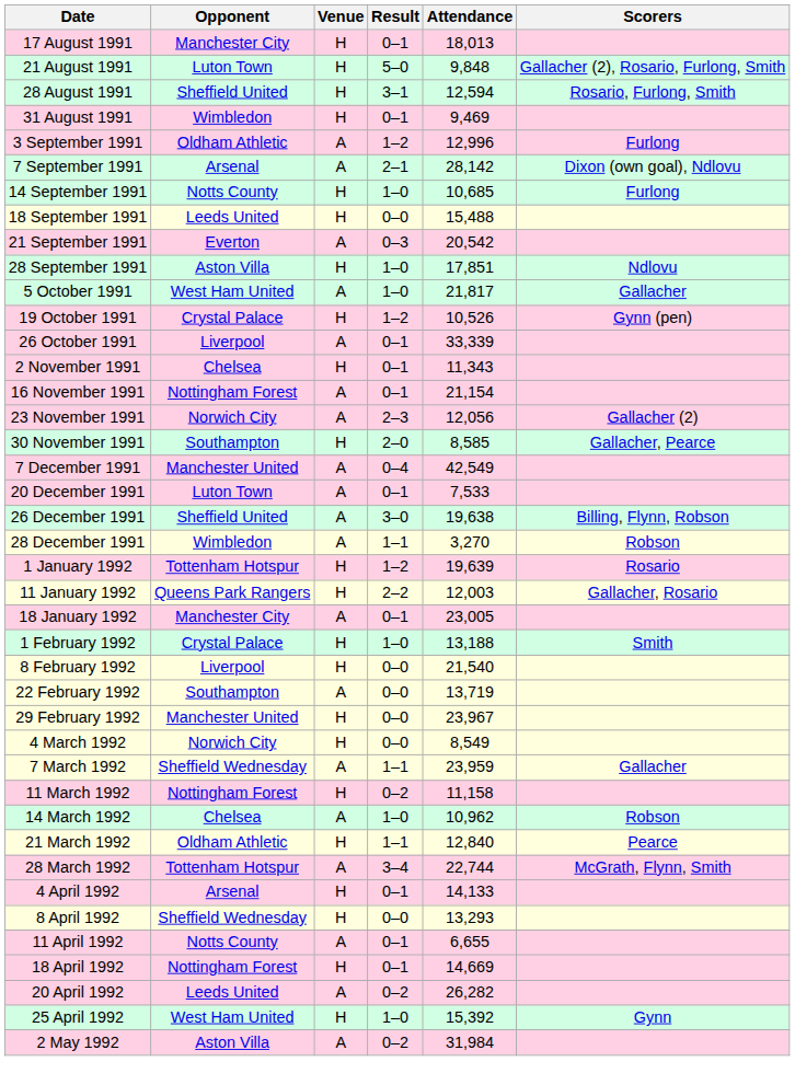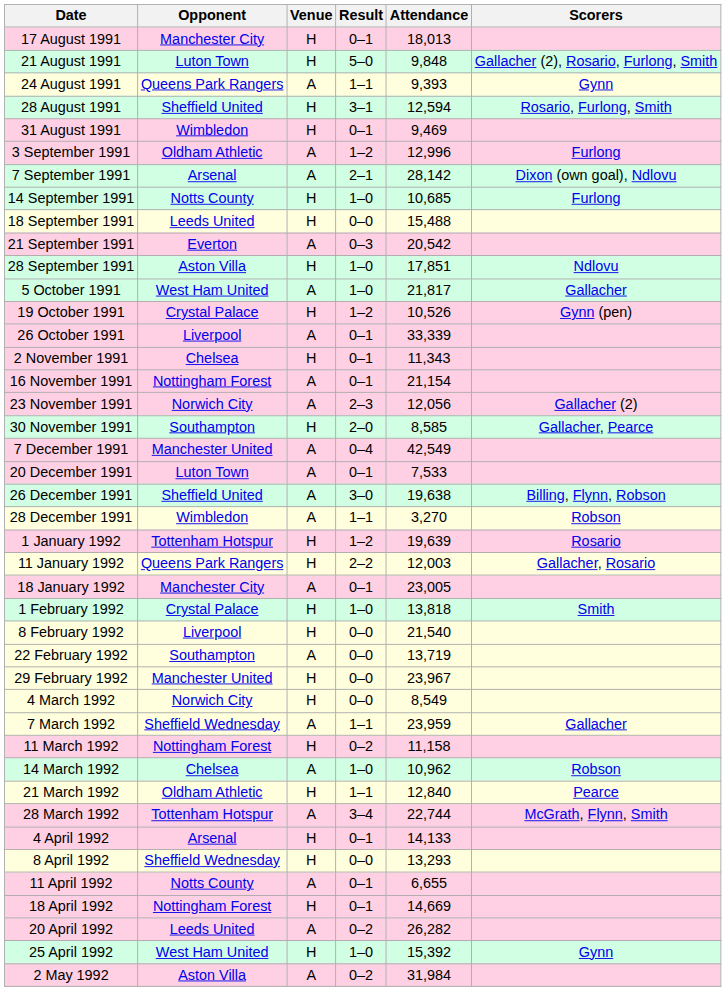 <table class="wikitable sortable" style="font-size:100%; text-align:center">
 <tr>
 <th>Date</th>
 <th>Opponent</th>
 <th>Venue</th>
 <th>Result</th>
 <th>Attendance</th>
 <th>Scorers</th>
 </tr>
 <tr style="background-color: #ffd0e3;">
 <td>17 August 1991</td>
 <td><a href='#'>Manchester City</a></td>
 <td>H</td>
 <td>0–1</td>
 <td>18,013</td>
 <td></td>
 </tr>
 <tr style="background-color: #d0ffe3;">
 <td>21 August 1991</td>
 <td><a href='#'>Luton Town</a></td>
 <td>H</td>
 <td>5–0</td>
 <td>9,848</td>
 <td><a href='#'>Gallacher</a> (2), <a href='#'>Rosario</a>, <a href='#'>Furlong</a>, <a href='#'>Smith</a></td>
+</tr>
+<tr style="background-color: #ffffdd;">
+<td>24 August 1991</td>
+<td><a href='#'>Queens Park Rangers</a></td>
+<td>A</td>
+<td>1–1</td>
+<td>9,393</td>
+<td><a href='#'>Gynn</a></td>
 </tr>
 <tr style="background-color: #d0ffe3;">
 <td>28 August 1991</td>
 <td><a href='#'>Sheffield United</a></td>
 <td>H</td>
 <td>3–1</td>
 <td>12,594</td>
 <td><a href='#'>Rosario</a>, <a href='#'>Furlong</a>, <a href='#'>Smith</a></td>
 </tr>
 <tr style="background-color: #ffd0e3;">
 <td>31 August 1991</td>
 <td><a href='#'>Wimbledon</a></td>
 <td>H</td>
 <td>0–1</td>
 <td>9,469</td>
 <td></td>
 </tr>
 <tr style="background-color: #ffd0e3;">
 <td>3 September 1991</td>
 <td><a href='#'>Oldham Athletic</a></td>
 <td>A</td>
 <td>1–2</td>
 <td>12,996</td>
 <td><a href='#'>Furlong</a></td>
 </tr>
 <tr style="background-color: #d0ffe3;">
 <td>7 September 1991</td>
 <td><a href='#'>Arsenal</a></td>
 <td>A</td>
 <td>2–1</td>
 <td>28,142</td>
 <td><a href='#'>Dixon</a> (own goal), <a href='#'>Ndlovu</a></td>
 </tr>
 <tr style="background-color: #d0ffe3;">
 <td>14 September 1991</td>
 <td><a href='#'>Notts County</a></td>
 <td>H</td>
 <td>1–0</td>
 <td>10,685</td>
 <td><a href='#'>Furlong</a></td>
 </tr>
 <tr style="background-color: #ffffdd;">
 <td>18 September 1991</td>
 <td><a href='#'>Leeds United</a></td>
 <td>H</td>
 <td>0–0</td>
 <td>15,488</td>
 <td></td>
 </tr>
 <tr style="background-color: #ffd0e3;">
 <td>21 September 1991</td>
 <td><a href='#'>Everton</a></td>
 <td>A</td>
 <td>0–3</td>
 <td>20,542</td>
 <td></td>
 </tr>
 <tr style="background-color: #d0ffe3;">
 <td>28 September 1991</td>
 <td><a href='#'>Aston Villa</a></td>
 <td>H</td>
 <td>1–0</td>
 <td>17,851</td>
 <td><a href='#'>Ndlovu</a></td>
 </tr>
 <tr style="background-color: #d0ffe3;">
 <td>5 October 1991</td>
 <td><a href='#'>West Ham United</a></td>
 <td>A</td>
 <td>1–0</td>
 <td>21,817</td>
 <td><a href='#'>Gallacher</a></td>
 </tr>
 <tr style="background-color: #ffd0e3;">
 <td>19 October 1991</td>
 <td><a href='#'>Crystal Palace</a></td>
 <td>H</td>
 <td>1–2</td>
 <td>10,526</td>
 <td><a href='#'>Gynn</a> (pen)</td>
 </tr>
 <tr style="background-color: #ffd0e3;">
 <td>26 October 1991</td>
 <td><a href='#'>Liverpool</a></td>
 <td>A</td>
 <td>0–1</td>
 <td>33,339</td>
 <td></td>
 </tr>
 <tr style="background-color: #ffd0e3;">
 <td>2 November 1991</td>
 <td><a href='#'>Chelsea</a></td>
 <td>H</td>
 <td>0–1</td>
 <td>11,343</td>
 <td></td>
 </tr>
 <tr style="background-color: #ffd0e3;">
 <td>16 November 1991</td>
 <td><a href='#'>Nottingham Forest</a></td>
 <td>A</td>
 <td>0–1</td>
 <td>21,154</td>
 <td></td>
 </tr>
 <tr style="background-color: #ffd0e3;">
 <td>23 November 1991</td>
 <td><a href='#'>Norwich City</a></td>
 <td>A</td>
 <td>2–3</td>
 <td>12,056</td>
 <td><a href='#'>Gallacher</a> (2)</td>
 </tr>
 <tr style="background-color: #d0ffe3;">
 <td>30 November 1991</td>
 <td><a href='#'>Southampton</a></td>
 <td>H</td>
 <td>2–0</td>
 <td>8,585</td>
 <td><a href='#'>Gallacher</a>, <a href='#'>Pearce</a></td>
 </tr>
 <tr style="background-color: #ffd0e3;">
 <td>7 December 1991</td>
 <td><a href='#'>Manchester United</a></td>
 <td>A</td>
 <td>0–4</td>
 <td>42,549</td>
 <td></td>
 </tr>
 <tr style="background-color: #ffd0e3;">
 <td>20 December 1991</td>
 <td><a href='#'>Luton Town</a></td>
 <td>A</td>
 <td>0–1</td>
 <td>7,533</td>
 <td></td>
 </tr>
 <tr style="background-color: #d0ffe3;">
 <td>26 December 1991</td>
 <td><a href='#'>Sheffield United</a></td>
 <td>A</td>
 <td>3–0</td>
 <td>19,638</td>
 <td><a href='#'>Billing</a>, <a href='#'>Flynn</a>, <a href='#'>Robson</a></td>
 </tr>
 <tr style="background-color: #ffffdd;">
 <td>28 December 1991</td>
 <td><a href='#'>Wimbledon</a></td>
 <td>A</td>
 <td>1–1</td>
 <td>3,270</td>
 <td><a href='#'>Robson</a></td>
 </tr>
 <tr style="background-color: #ffd0e3;">
 <td>1 January 1992</td>
 <td><a href='#'>Tottenham Hotspur</a></td>
 <td>H</td>
 <td>1–2</td>
 <td>19,639</td>
 <td><a href='#'>Rosario</a></td>
 </tr>
 <tr style="background-color: #ffffdd;">
 <td>11 January 1992</td>
 <td><a href='#'>Queens Park Rangers</a></td>
 <td>H</td>
 <td>2–2</td>
 <td>12,003</td>
 <td><a href='#'>Gallacher</a>, <a href='#'>Rosario</a></td>
 </tr>
 <tr style="background-color: #ffd0e3;">
 <td>18 January 1992</td>
 <td><a href='#'>Manchester City</a></td>
 <td>A</td>
 <td>0–1</td>
 <td>23,005</td>
 <td></td>
 </tr>
 <tr style="background-color: #d0ffe3;">
 <td>1 February 1992</td>
 <td><a href='#'>Crystal Palace</a></td>
 <td>H</td>
 <td>1–0</td>
-<td>13,188</td>
+<td>13,818</td>
 <td><a href='#'>Smith</a></td>
 </tr>
 <tr style="background-color: #ffffdd;">
 <td>8 February 1992</td>
 <td><a href='#'>Liverpool</a></td>
 <td>H</td>
 <td>0–0</td>
 <td>21,540</td>
 <td></td>
 </tr>
 <tr style="background-color: #ffffdd;">
 <td>22 February 1992</td>
 <td><a href='#'>Southampton</a></td>
 <td>A</td>
 <td>0–0</td>
 <td>13,719</td>
 <td></td>
 </tr>
 <tr style="background-color: #ffffdd;">
 <td>29 February 1992</td>
 <td><a href='#'>Manchester United</a></td>
 <td>H</td>
 <td>0–0</td>
 <td>23,967</td>
 <td></td>
 </tr>
 <tr style="background-color: #ffffdd;">
 <td>4 March 1992</td>
 <td><a href='#'>Norwich City</a></td>
 <td>H</td>
 <td>0–0</td>
 <td>8,549</td>
 <td></td>
 </tr>
 <tr style="background-color: #ffffdd;">
 <td>7 March 1992</td>
 <td><a href='#'>Sheffield Wednesday</a></td>
 <td>A</td>
 <td>1–1</td>
 <td>23,959</td>
 <td><a href='#'>Gallacher</a></td>
 </tr>
 <tr style="background-color: #ffd0e3;">
 <td>11 March 1992</td>
 <td><a href='#'>Nottingham Forest</a></td>
 <td>H</td>
 <td>0–2</td>
 <td>11,158</td>
 <td></td>
 </tr>
 <tr style="background-color: #d0ffe3;">
 <td>14 March 1992</td>
 <td><a href='#'>Chelsea</a></td>
 <td>A</td>
 <td>1–0</td>
 <td>10,962</td>
 <td><a href='#'>Robson</a></td>
 </tr>
 <tr style="background-color: #ffffdd;">
 <td>21 March 1992</td>
 <td><a href='#'>Oldham Athletic</a></td>
 <td>H</td>
 <td>1–1</td>
 <td>12,840</td>
 <td><a href='#'>Pearce</a></td>
 </tr>
 <tr style="background-color: #ffd0e3;">
 <td>28 March 1992</td>
 <td><a href='#'>Tottenham Hotspur</a></td>
 <td>A</td>
 <td>3–4</td>
 <td>22,744</td>
 <td><a href='#'>McGrath</a>, <a href='#'>Flynn</a>, <a href='#'>Smith</a></td>
 </tr>
 <tr style="background-color: #ffd0e3;">
 <td>4 April 1992</td>
 <td><a href='#'>Arsenal</a></td>
 <td>H</td>
 <td>0–1</td>
 <td>14,133</td>
 <td></td>
 </tr>
 <tr style="background-color: #ffffdd;">
 <td>8 April 1992</td>
 <td><a href='#'>Sheffield Wednesday</a></td>
 <td>H</td>
 <td>0–0</td>
 <td>13,293</td>
 <td></td>
 </tr>
 <tr style="background-color: #ffd0e3;">
 <td>11 April 1992</td>
 <td><a href='#'>Notts County</a></td>
 <td>A</td>
 <td>0–1</td>
 <td>6,655</td>
 <td></td>
 </tr>
 <tr style="background-color: #ffd0e3;">
 <td>18 April 1992</td>
 <td><a href='#'>Nottingham Forest</a></td>
 <td>H</td>
 <td>0–1</td>
 <td>14,669</td>
 <td></td>
 </tr>
 <tr style="background-color: #ffd0e3;">
 <td>20 April 1992</td>
 <td><a href='#'>Leeds United</a></td>
 <td>A</td>
 <td>0–2</td>
 <td>26,282</td>
 <td></td>
 </tr>
 <tr style="background-color: #d0ffe3;">
 <td>25 April 1992</td>
 <td><a href='#'>West Ham United</a></td>
 <td>H</td>
 <td>1–0</td>
 <td>15,392</td>
 <td><a href='#'>Gynn</a></td>
 </tr>
 <tr style="background-color: #ffd0e3;">
 <td>2 May 1992</td>
 <td><a href='#'>Aston Villa</a></td>
 <td>A</td>
 <td>0–2</td>
 <td>31,984</td>
 <td></td>
 </tr>
 </table>
